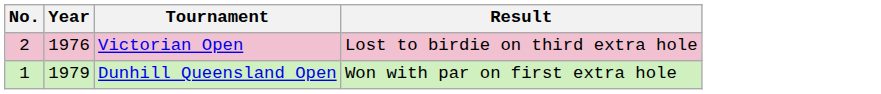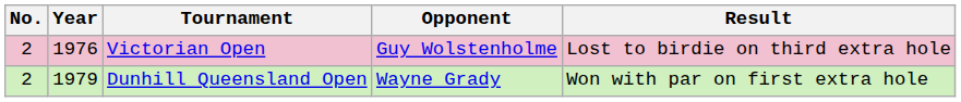 <table class="wikitable" style="font-size:95%;">
 <tr>
 <th>No.</th>
 <th>Year</th>
 <th>Tournament</th>
+<th>Opponent</th>
 <th>Result</th>
 </tr>
 <tr style="background:#F2C1D1;">
 <td align=center>2</td>
 <td>1976</td>
 <td><a href='#'>Victorian Open</a></td>
+<td> <a href='#'>Guy Wolstenholme</a></td>
 <td>Lost to birdie on third extra hole</td>
 </tr>
 <tr style="background:#D0F0C0;">
-<td align=center>1</td>
+<td align=center>2</td>
 <td>1979</td>
 <td><a href='#'>Dunhill Queensland Open</a></td>
+<td> <a href='#'>Wayne Grady</a></td>
 <td>Won with par on first extra hole</td>
 </tr>
 </table>
